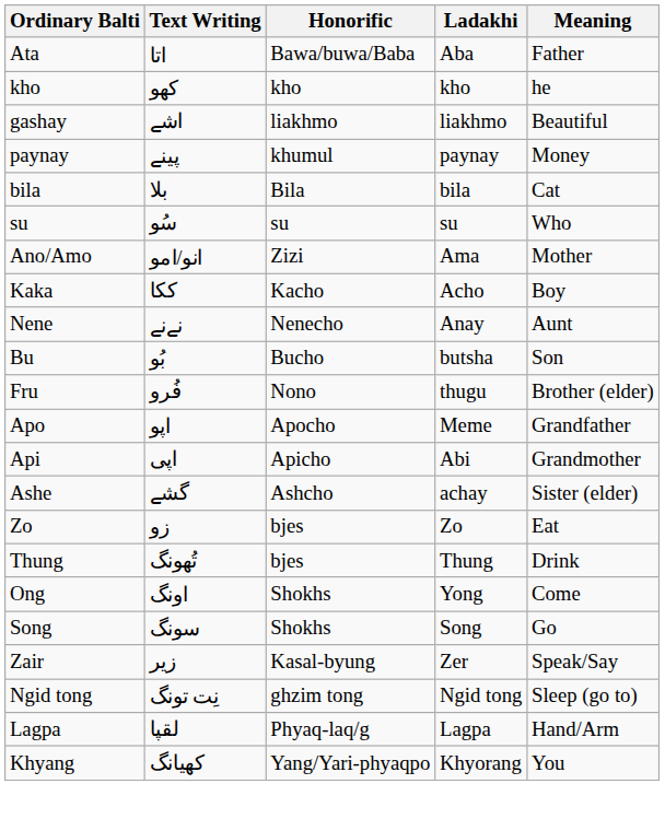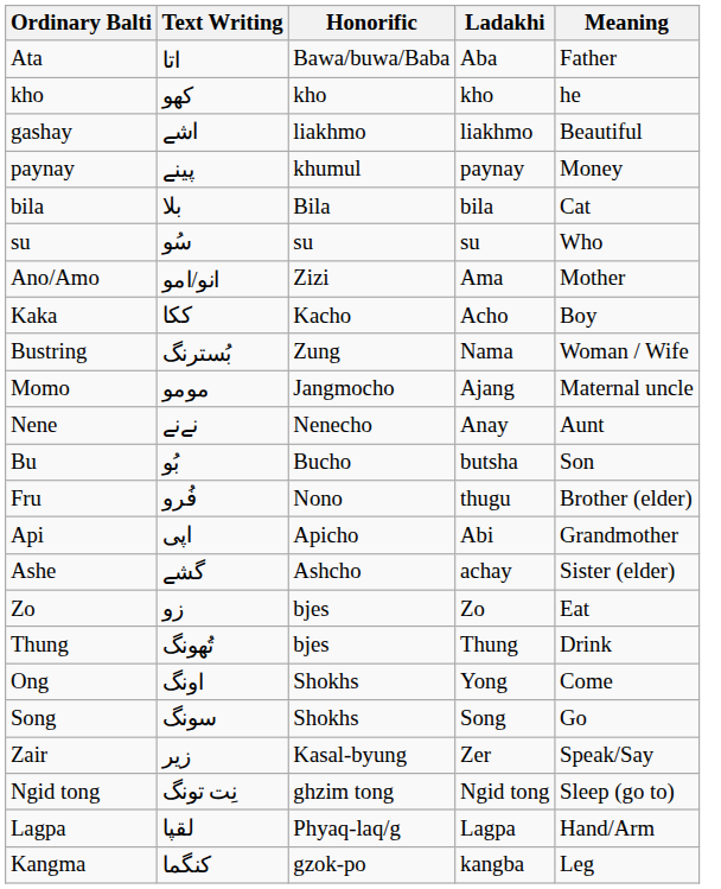 <table class="wikitable">
 <tr>
 <th>Ordinary Balti</th>
 <th>Text Writing</th>
 <th>Honorific</th>
 <th>Ladakhi</th>
 <th>Meaning</th>
 </tr>
 <tr>
 <td>Ata</td>
 <td>اتا</td>
 <td>Bawa/buwa/Baba</td>
 <td>Aba</td>
 <td>Father</td>
 </tr>
 <tr>
 <td>kho</td>
 <td>کھو</td>
 <td>kho</td>
 <td>kho</td>
 <td>he</td>
 </tr>
 <tr>
 <td>gashay</td>
 <td>اشے</td>
 <td>liakhmo</td>
 <td>liakhmo</td>
 <td>Beautiful</td>
 </tr>
 <tr>
 <td>paynay</td>
 <td>پینے</td>
 <td>khumul</td>
 <td>paynay</td>
 <td>Money</td>
 </tr>
 <tr>
 <td>bila</td>
 <td>بلا</td>
 <td>Bila</td>
 <td>bila</td>
 <td>Cat</td>
 </tr>
 <tr>
 <td>su</td>
 <td>سُو</td>
 <td>su</td>
 <td>su</td>
 <td>Who</td>
 </tr>
 <tr>
 <td>Ano/Amo</td>
 <td>انو/امو</td>
 <td>Zizi</td>
 <td>Ama</td>
 <td>Mother</td>
 </tr>
 <tr>
 <td>Kaka</td>
 <td>ککا</td>
 <td>Kacho</td>
 <td>Acho</td>
 <td>Boy</td>
 </tr>
 <tr>
+<td>Bustring</td>
+<td>بُسترنگ</td>
+<td>Zung</td>
+<td>Nama</td>
+<td>Woman / Wife</td>
+</tr>
+<tr>
+<td>Momo</td>
+<td>مومو</td>
+<td>Jangmocho</td>
+<td>Ajang</td>
+<td>Maternal uncle</td>
+</tr>
+<tr>
 <td>Nene</td>
 <td>نےنے</td>
 <td>Nenecho</td>
 <td>Anay</td>
 <td>Aunt</td>
 </tr>
 <tr>
 <td>Bu</td>
 <td>بُو</td>
 <td>Bucho</td>
 <td>butsha</td>
 <td>Son</td>
 </tr>
 <tr>
 <td>Fru</td>
 <td>فُرو</td>
 <td>Nono</td>
 <td>thugu</td>
 <td>Brother (elder)</td>
-</tr>
-<tr>
-<td>Apo</td>
-<td>اپو</td>
-<td>Apocho</td>
-<td>Meme</td>
-<td>Grandfather</td>
 </tr>
 <tr>
 <td>Api</td>
 <td>اپی</td>
 <td>Apicho</td>
 <td>Abi</td>
 <td>Grandmother</td>
 </tr>
 <tr>
 <td>Ashe</td>
 <td>گشے</td>
 <td>Ashcho</td>
 <td>achay</td>
 <td>Sister (elder)</td>
 </tr>
 <tr>
 <td>Zo</td>
 <td>زو</td>
 <td>bjes</td>
 <td>Zo</td>
 <td>Eat</td>
 </tr>
 <tr>
 <td>Thung</td>
 <td>تُھونگ</td>
 <td>bjes</td>
 <td>Thung</td>
 <td>Drink</td>
 </tr>
 <tr>
 <td>Ong</td>
 <td>اونگ</td>
 <td>Shokhs</td>
 <td>Yong</td>
 <td>Come</td>
 </tr>
 <tr>
 <td>Song</td>
 <td>سونگ</td>
 <td>Shokhs</td>
 <td>Song</td>
 <td>Go</td>
 </tr>
 <tr>
 <td>Zair</td>
 <td>زیر</td>
 <td>Kasal-byung</td>
 <td>Zer</td>
 <td>Speak/Say</td>
 </tr>
 <tr>
 <td>Ngid tong</td>
 <td>نِت تونگ</td>
 <td>ghzim tong</td>
 <td>Ngid tong</td>
 <td>Sleep (go to)</td>
 </tr>
 <tr>
 <td>Lagpa</td>
 <td>لقپا</td>
 <td>Phyaq-laq/g</td>
 <td>Lagpa</td>
 <td>Hand/Arm</td>
 </tr>
 <tr>
-<td>Khyang</td>
-<td>کھیانگ</td>
-<td>Yang/Yari-phyaqpo</td>
-<td>Khyorang</td>
-<td>You</td>
+<td>Kangma</td>
+<td>کنگما</td>
+<td>gzok-po</td>
+<td>kangba</td>
+<td>Leg</td>
 </tr>
 </table>
